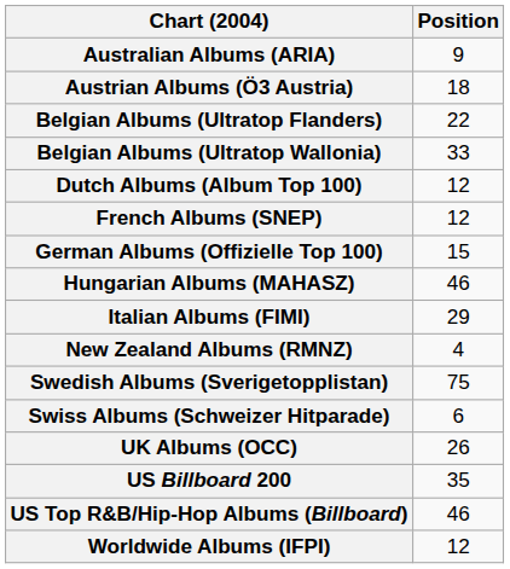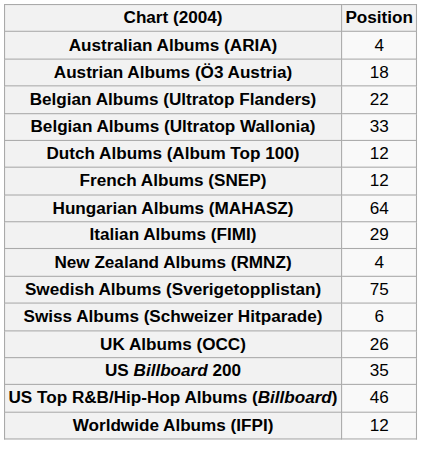 <table class="wikitable sortable plainrowheaders" style="text-align:center">
 <tr>
 <th scope="col">Chart (2004)</th>
 <th scope="col">Position</th>
 </tr>
 <tr>
 <th scope="row">Australian Albums (ARIA)</th>
-<td>9</td>
+<td>4</td>
 </tr>
 <tr>
 <th scope="row">Austrian Albums (Ö3 Austria)</th>
 <td>18</td>
 </tr>
 <tr>
 <th scope="row">Belgian Albums (Ultratop Flanders)</th>
 <td>22</td>
 </tr>
 <tr>
 <th scope="row">Belgian Albums (Ultratop Wallonia)</th>
 <td>33</td>
 </tr>
 <tr>
 <th scope="row">Dutch Albums (Album Top 100)</th>
 <td>12</td>
 </tr>
 <tr>
 <th scope="row">French Albums (SNEP)</th>
 <td>12</td>
 </tr>
 <tr>
-<th scope="row">German Albums (Offizielle Top 100)</th>
-<td>15</td>
-</tr>
-<tr>
 <th scope="row">Hungarian Albums (MAHASZ)</th>
-<td>46</td>
+<td>64</td>
 </tr>
 <tr>
 <th scope="row">Italian Albums (FIMI)</th>
 <td>29</td>
 </tr>
 <tr>
 <th scope="row">New Zealand Albums (RMNZ)</th>
 <td>4</td>
 </tr>
 <tr>
 <th scope="row">Swedish Albums (Sverigetopplistan)</th>
 <td>75</td>
 </tr>
 <tr>
 <th scope="row">Swiss Albums (Schweizer Hitparade)</th>
 <td>6</td>
 </tr>
 <tr>
 <th scope="row">UK Albums (OCC)</th>
 <td>26</td>
 </tr>
 <tr>
 <th scope="row">US <em>Billboard</em> 200</th>
 <td>35</td>
 </tr>
 <tr>
 <th scope="row">US Top R&B/Hip-Hop Albums (<em>Billboard</em>)</th>
 <td>46</td>
 </tr>
 <tr>
 <th scope="row">Worldwide Albums (IFPI)</th>
 <td>12</td>
 </tr>
 </table>
